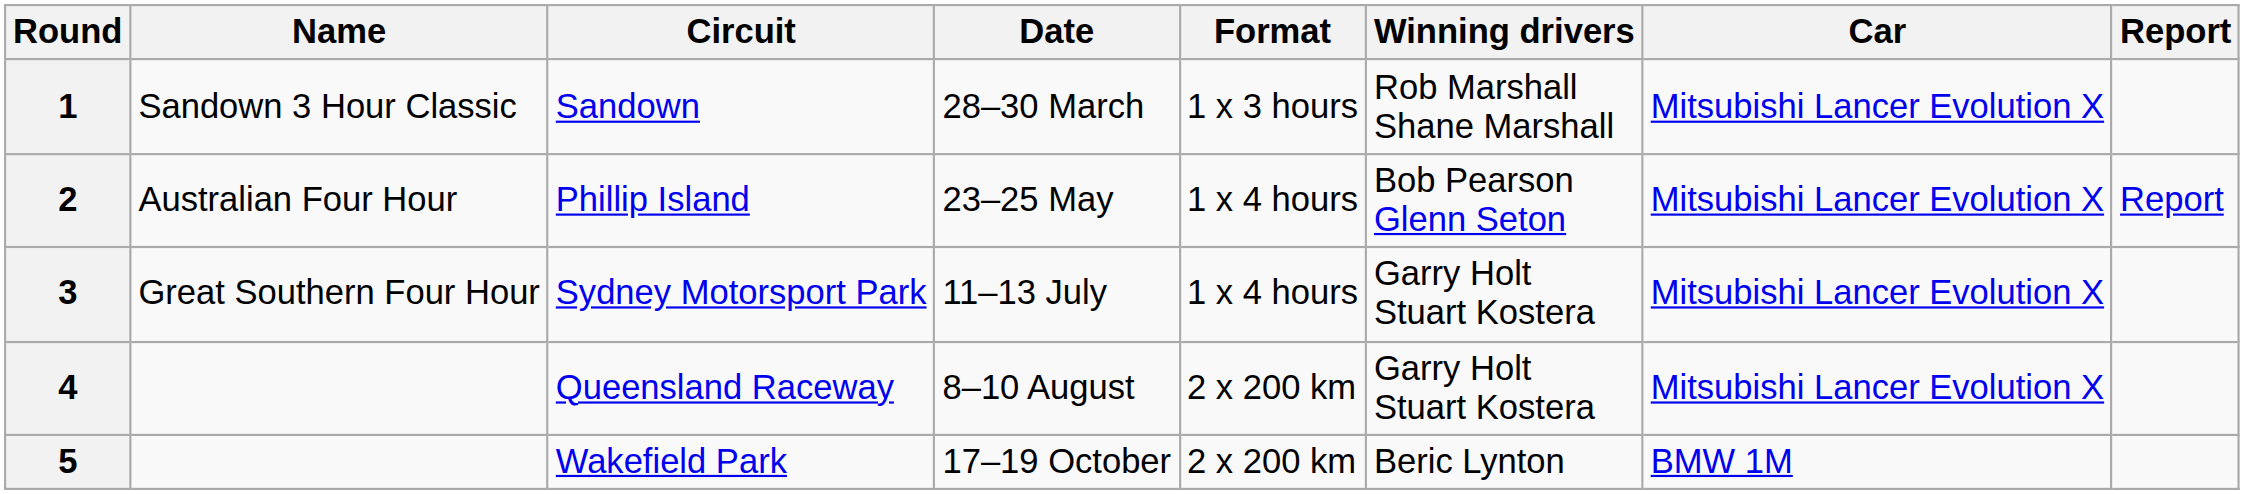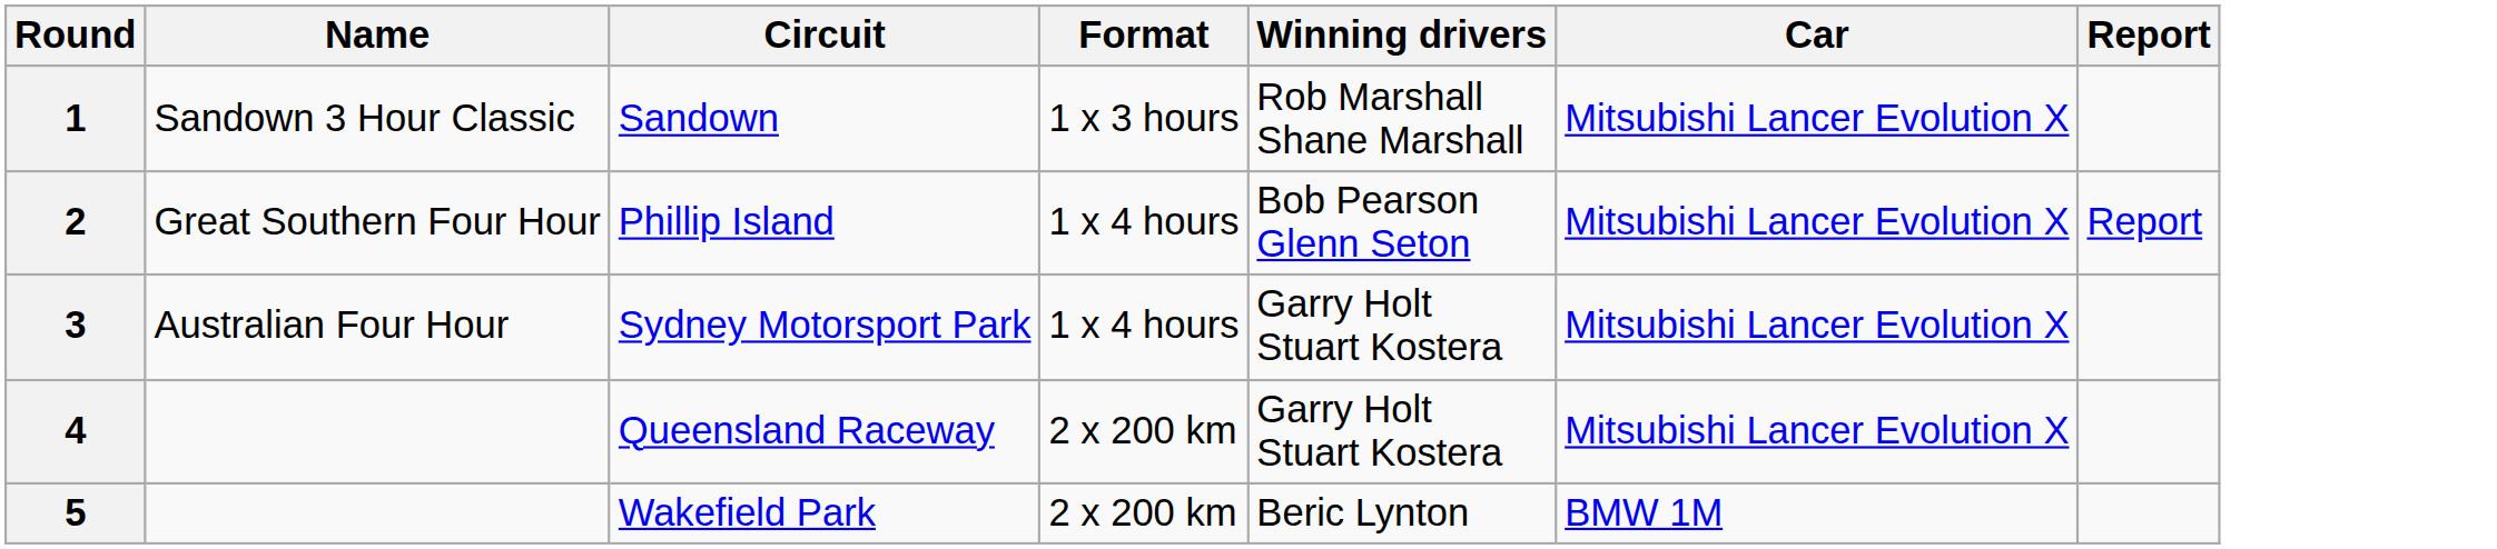 <table class="wikitable">
 <tr>
 <th>Round</th>
 <th>Name</th>
 <th>Circuit</th>
-<th>Date</th>
 <th>Format</th>
 <th>Winning drivers</th>
 <th>Car</th>
 <th>Report</th>
 </tr>
 <tr>
 <th>1</th>
 <td>Sandown 3 Hour Classic</td>
 <td><a href='#'>Sandown</a></td>
-<td>28–30 March</td>
 <td>1 x 3 hours</td>
 <td>Rob Marshall<br>Shane Marshall</td>
 <td><a href='#'>Mitsubishi Lancer Evolution X</a></td>
 <td></td>
 </tr>
 <tr>
 <th>2</th>
-<td>Australian Four Hour</td>
+<td>Great Southern Four Hour</td>
 <td><a href='#'>Phillip Island</a></td>
-<td>23–25 May</td>
 <td>1 x 4 hours</td>
 <td>Bob Pearson<br><a href='#'>Glenn Seton</a></td>
 <td><a href='#'>Mitsubishi Lancer Evolution X</a></td>
 <td><a href='#'>Report</a></td>
 </tr>
 <tr>
 <th>3</th>
-<td>Great Southern Four Hour</td>
+<td>Australian Four Hour</td>
 <td><a href='#'>Sydney Motorsport Park</a></td>
-<td>11–13 July</td>
 <td>1 x 4 hours</td>
 <td>Garry Holt<br>Stuart Kostera</td>
 <td><a href='#'>Mitsubishi Lancer Evolution X</a></td>
 <td></td>
 </tr>
 <tr>
 <th>4</th>
 <td></td>
 <td><a href='#'>Queensland Raceway</a></td>
-<td>8–10 August</td>
 <td>2 x 200 km</td>
 <td>Garry Holt<br>Stuart Kostera</td>
 <td><a href='#'>Mitsubishi Lancer Evolution X</a></td>
 <td></td>
 </tr>
 <tr>
 <th>5</th>
 <td></td>
 <td><a href='#'>Wakefield Park</a></td>
-<td>17–19 October</td>
 <td>2 x 200 km</td>
 <td>Beric Lynton</td>
 <td><a href='#'>BMW 1M</a></td>
 <td></td>
 </tr>
 </table>
